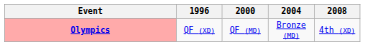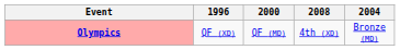 <table class="wikitable" style="font-size: 90%; text-align:center">
 <tr>
 <th>Event</th>
 <th>1996</th>
 <th>2000</th>
+<th>2008</th>
 <th>2004</th>
-<th>2008</th>
 </tr>
 <tr style="height: 30px;">
 <td bgcolor=FFAAAA style="width: 240px;align=left"><strong><a href='#'>Olympics</a></strong></td>
 <td style="width: 60px"><a href='#'>QF <small>(XD)</small></a></td>
 <td style="width: 60px"><a href='#'>QF <small>(MD)</small></a></td>
+<td style="width: 60px"><a href='#'>4th <small>(XD)</small></a></td>
 <td style="width: 60px"> <a href='#'>Bronze <small>(MD)</small></a></td>
-<td style="width: 60px"><a href='#'>4th <small>(XD)</small></a></td>
 </tr>
 </table>
